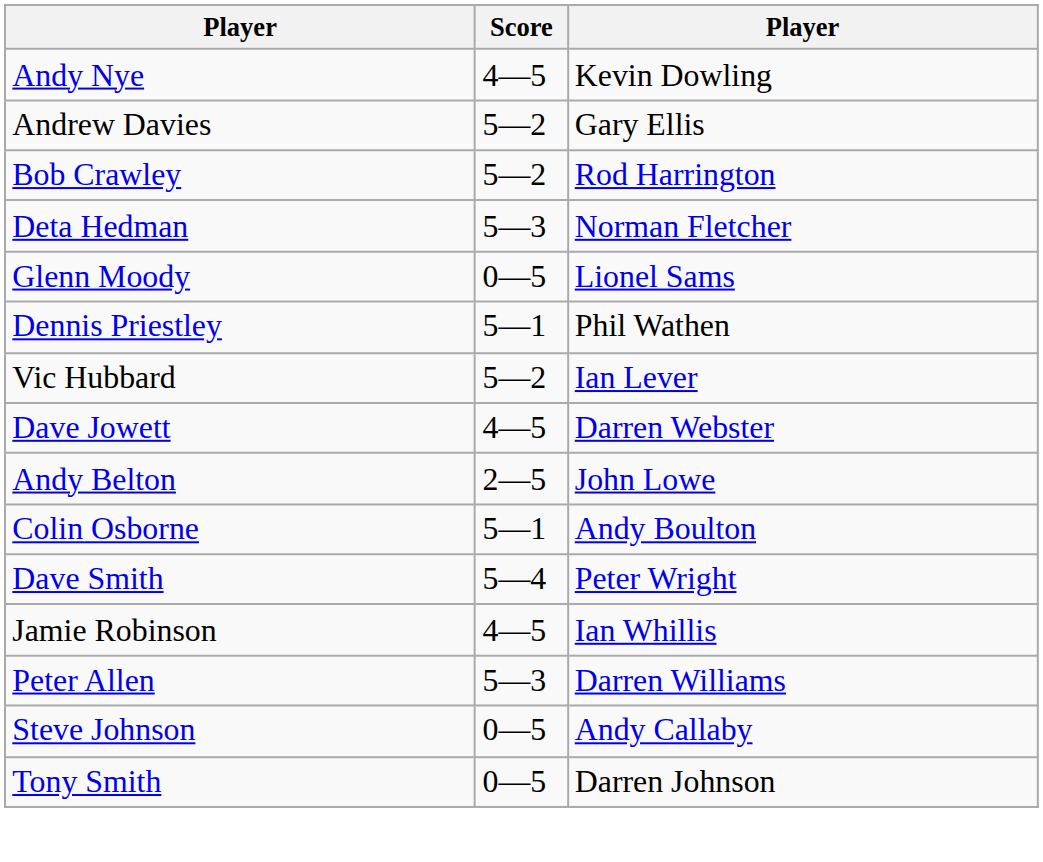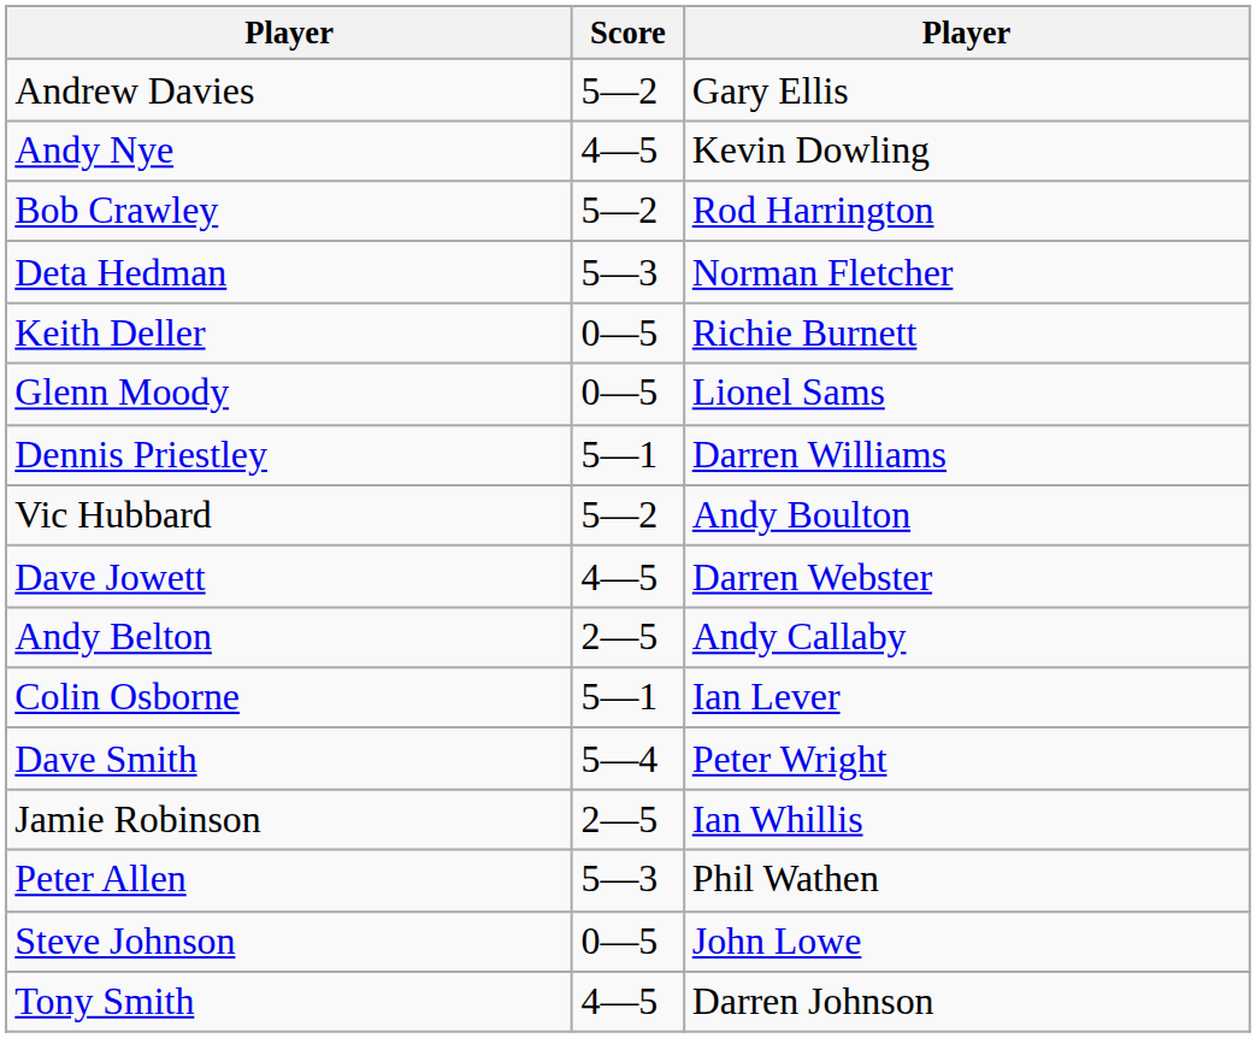 <table class="wikitable">
 <tr style="font-size:10pt;font-weight:bold">
 <th width=230px>Player</th>
 <th width=40px>Score</th>
 <th width=230px>Player</th>
 </tr>
 <tr>
+<td> Andrew Davies</td>
+<td>5—2</td>
+<td> Gary Ellis</td>
+</tr>
+<tr>
 <td> <a href='#'>Andy Nye</a></td>
 <td>4—5</td>
 <td> Kevin Dowling</td>
-</tr>
-<tr>
-<td> Andrew Davies</td>
-<td>5—2</td>
-<td> Gary Ellis</td>
 </tr>
 <tr>
 <td> <a href='#'>Bob Crawley</a></td>
 <td>5—2</td>
 <td> <a href='#'>Rod Harrington</a></td>
 </tr>
 <tr>
 <td> <a href='#'>Deta Hedman</a></td>
 <td>5—3</td>
 <td> <a href='#'>Norman Fletcher</a></td>
 </tr>
 <tr>
+<td> <a href='#'>Keith Deller</a></td>
+<td>0—5</td>
+<td> <a href='#'>Richie Burnett</a></td>
+</tr>
+<tr>
 <td> <a href='#'>Glenn Moody</a></td>
 <td>0—5</td>
 <td> <a href='#'>Lionel Sams</a></td>
 </tr>
 <tr>
 <td> <a href='#'>Dennis Priestley</a></td>
 <td>5—1</td>
-<td> Phil Wathen</td>
+<td> <a href='#'>Darren Williams</a></td>
 </tr>
 <tr>
 <td> Vic Hubbard</td>
 <td>5—2</td>
-<td> <a href='#'>Ian Lever</a></td>
+<td> <a href='#'>Andy Boulton</a></td>
 </tr>
 <tr>
 <td> <a href='#'>Dave Jowett</a></td>
 <td>4—5</td>
 <td> <a href='#'>Darren Webster</a></td>
 </tr>
 <tr>
 <td> <a href='#'>Andy Belton</a></td>
 <td>2—5</td>
-<td> <a href='#'>John Lowe</a></td>
+<td> <a href='#'>Andy Callaby</a></td>
 </tr>
 <tr>
 <td> <a href='#'>Colin Osborne</a></td>
 <td>5—1</td>
-<td> <a href='#'>Andy Boulton</a></td>
+<td> <a href='#'>Ian Lever</a></td>
 </tr>
 <tr>
 <td> <a href='#'>Dave Smith</a></td>
 <td>5—4</td>
 <td> <a href='#'>Peter Wright</a></td>
 </tr>
 <tr>
 <td> Jamie Robinson</td>
-<td>4—5</td>
+<td>2—5</td>
 <td> <a href='#'>Ian Whillis</a></td>
 </tr>
 <tr>
 <td> <a href='#'>Peter Allen</a></td>
 <td>5—3</td>
-<td> <a href='#'>Darren Williams</a></td>
+<td> Phil Wathen</td>
 </tr>
 <tr>
 <td> <a href='#'>Steve Johnson</a></td>
 <td>0—5</td>
-<td> <a href='#'>Andy Callaby</a></td>
+<td> <a href='#'>John Lowe</a></td>
 </tr>
 <tr>
 <td> <a href='#'>Tony Smith</a></td>
-<td>0—5</td>
+<td>4—5</td>
 <td> Darren Johnson</td>
 </tr>
 </table>
